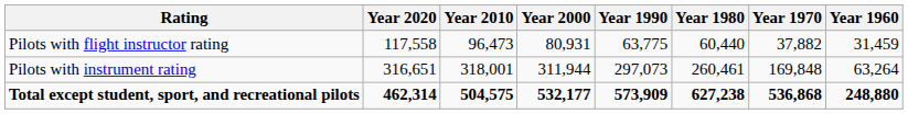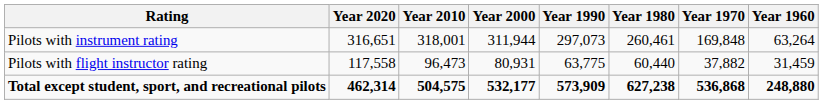 <table class=wikitable style="text-align:right;">
 <tr>
 <th>Rating</th>
 <th>Year 2020</th>
 <th>Year 2010</th>
 <th>Year 2000</th>
 <th>Year 1990</th>
 <th>Year 1980</th>
 <th>Year 1970</th>
 <th>Year 1960</th>
 </tr>
 <tr>
+<td align=left>Pilots with <a href='#'>instrument rating</a></td>
+<td>316,651</td>
+<td>318,001</td>
+<td>311,944</td>
+<td>297,073</td>
+<td>260,461</td>
+<td>169,848</td>
+<td>63,264</td>
+</tr>
+<tr>
 <td align=left>Pilots with <a href='#'>flight instructor</a> rating</td>
 <td>117,558</td>
 <td>96,473</td>
 <td>80,931</td>
 <td>63,775</td>
 <td>60,440</td>
 <td>37,882</td>
 <td>31,459</td>
-</tr>
-<tr>
-<td align=left>Pilots with <a href='#'>instrument rating</a></td>
-<td>316,651</td>
-<td>318,001</td>
-<td>311,944</td>
-<td>297,073</td>
-<td>260,461</td>
-<td>169,848</td>
-<td>63,264</td>
 </tr>
 <tr style="font-weight:bold;">
 <td align=left>Total except student, sport, and recreational pilots</td>
 <td>462,314</td>
 <td>504,575</td>
 <td>532,177</td>
 <td>573,909</td>
 <td>627,238</td>
 <td>536,868</td>
 <td>248,880</td>
 </tr>
 </table>
